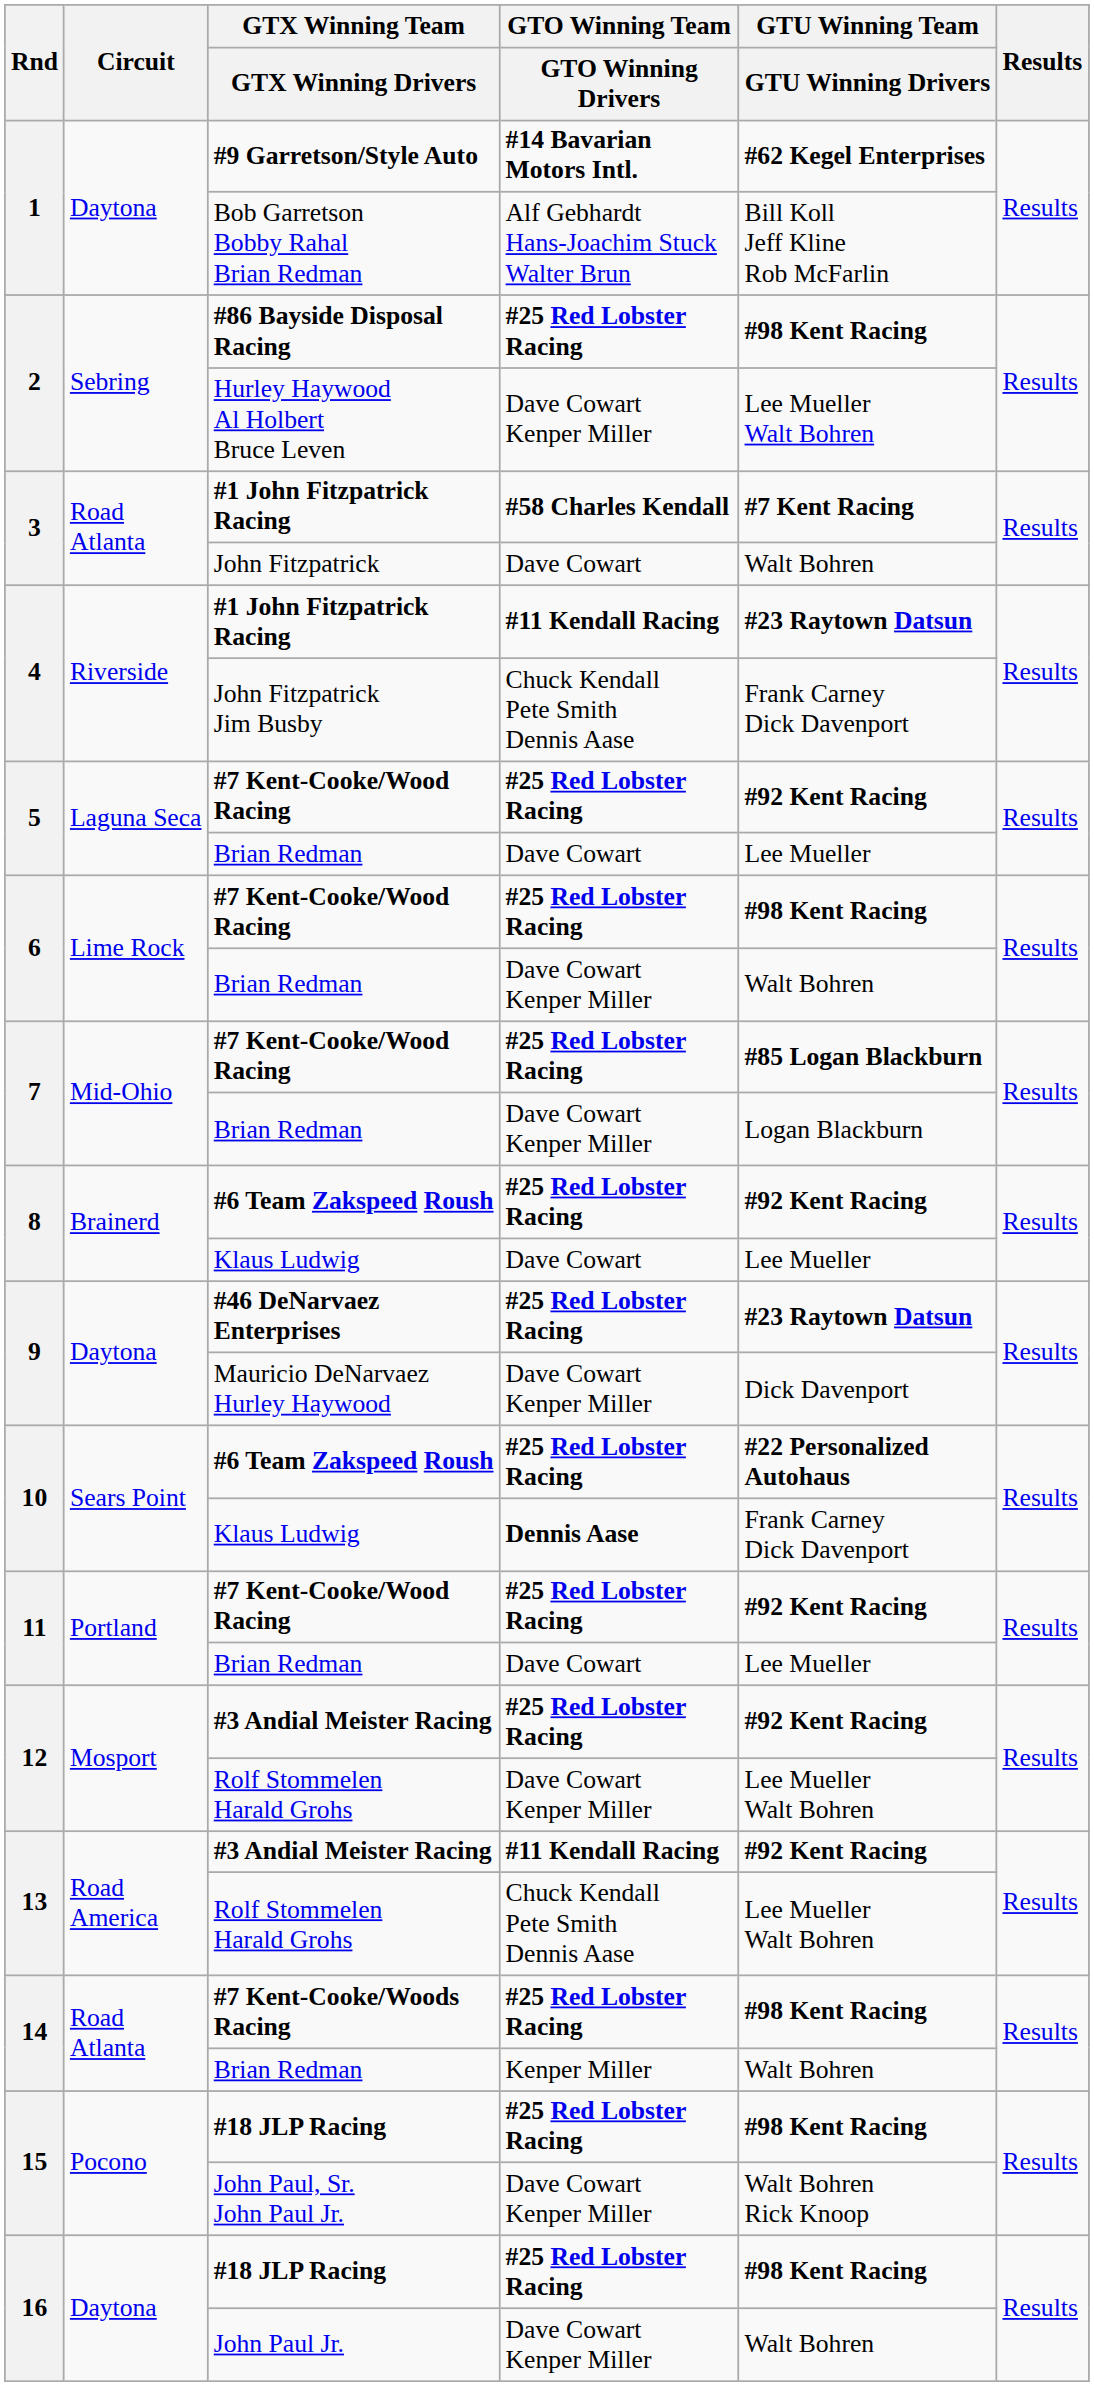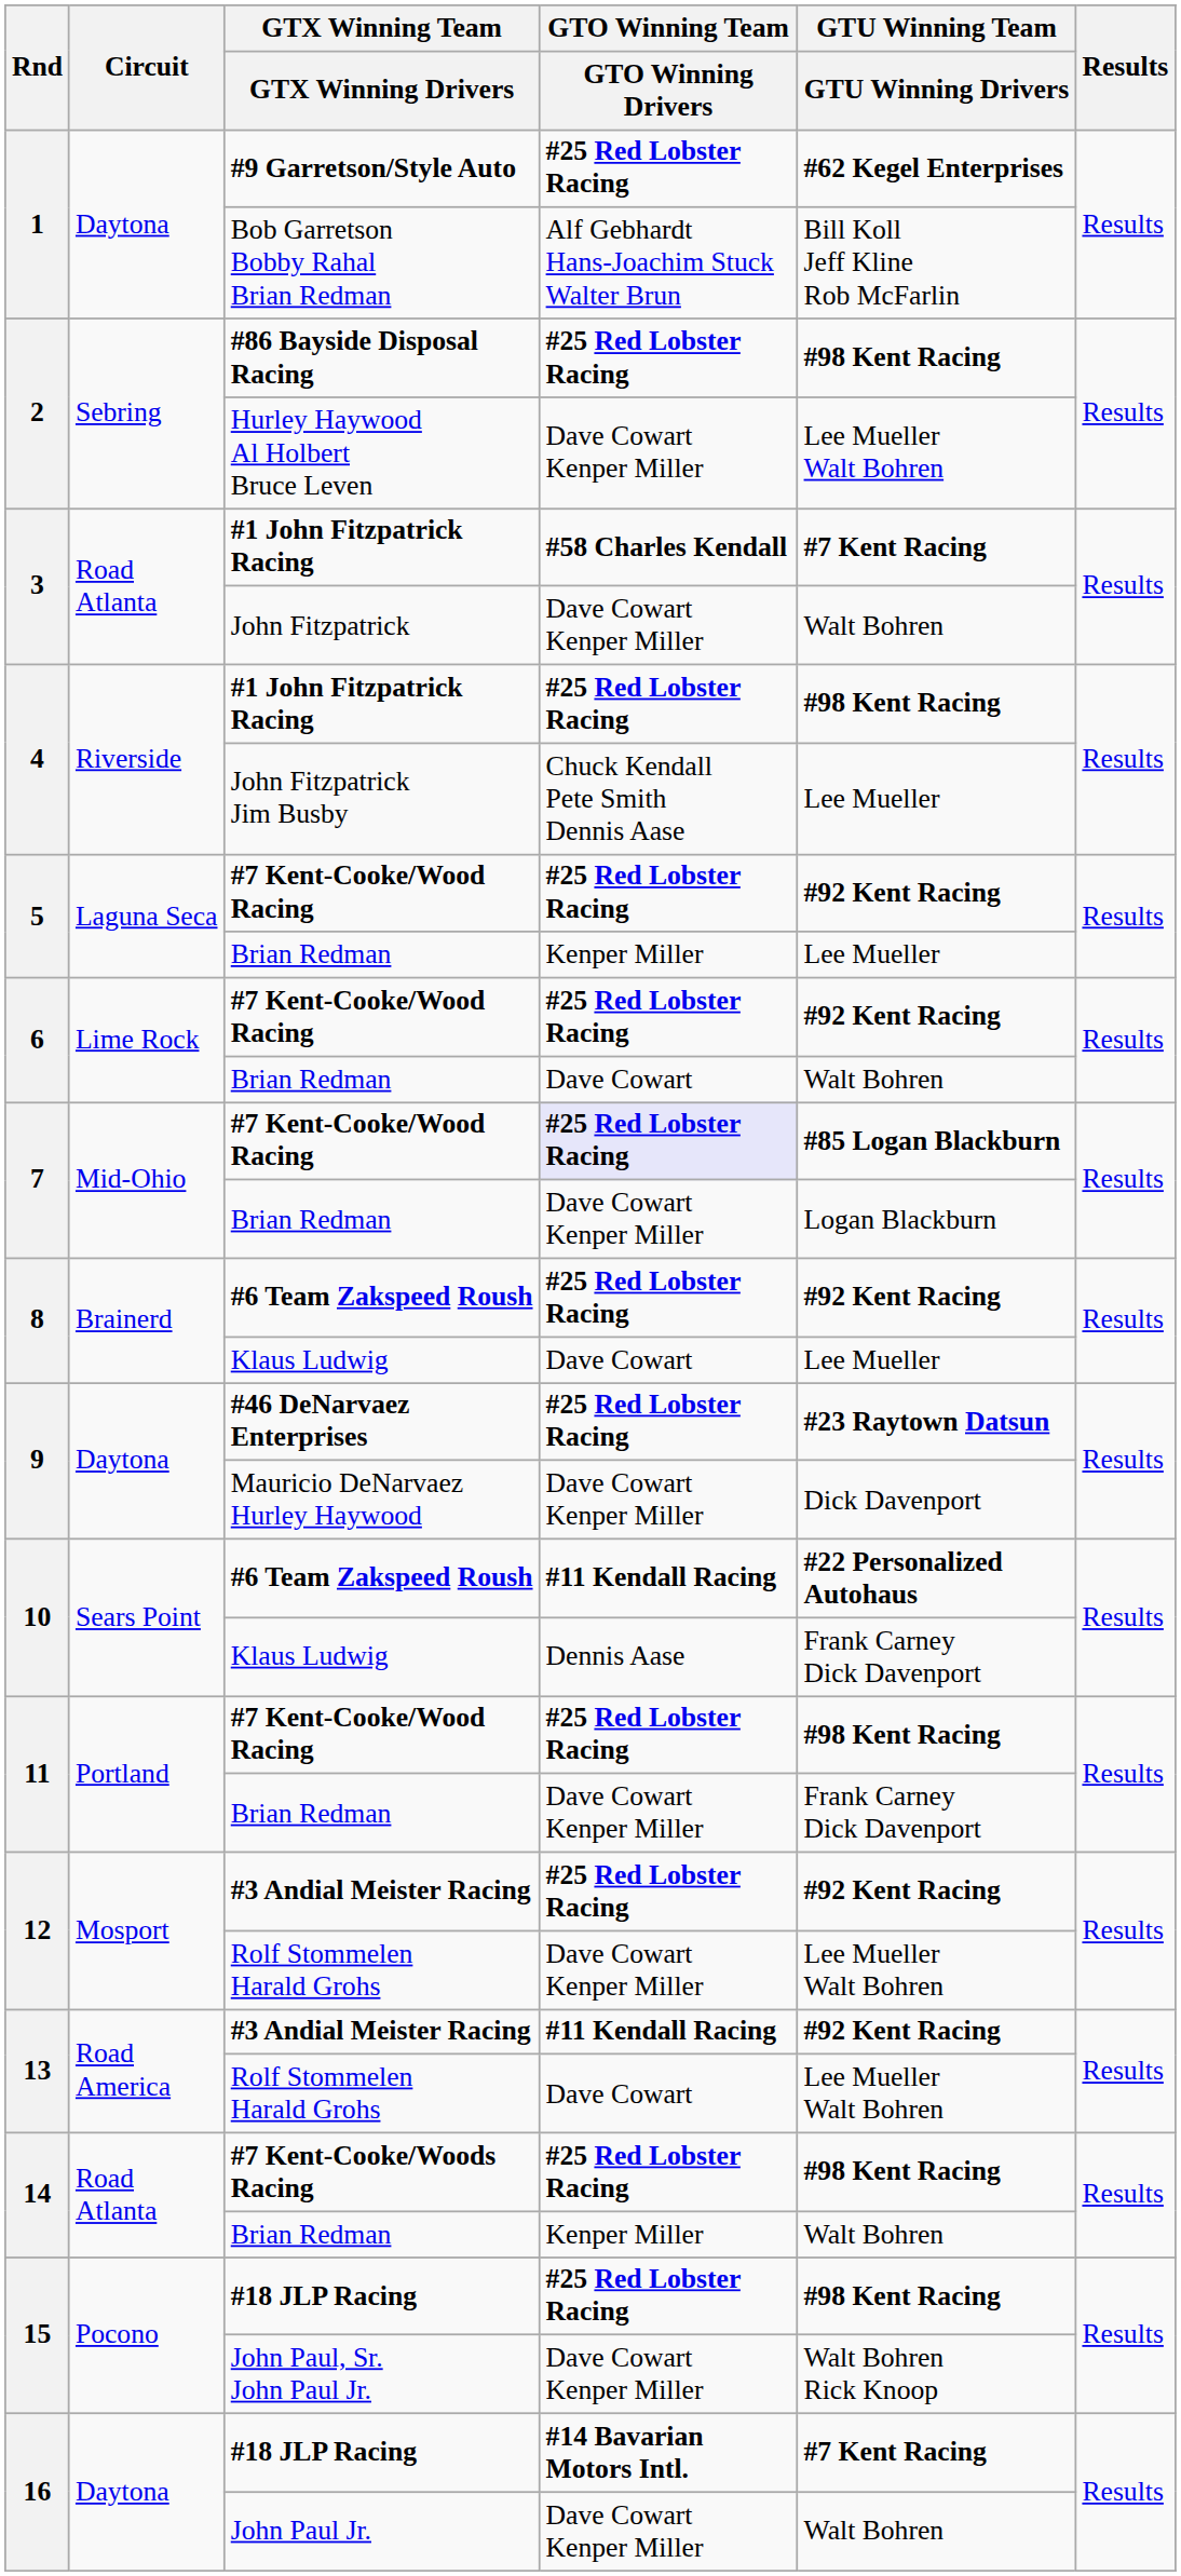 <table class="wikitable" style="font-size: 90%;">
 <tr>
 <th rowspan=2>Rnd</th>
 <th rowspan=2>Circuit</th>
 <th>GTX Winning Team</th>
 <th>GTO Winning Team</th>
 <th>GTU Winning Team</th>
 <th rowspan=2>Results</th>
 </tr>
 <tr>
 <th>GTX Winning Drivers</th>
 <th>GTO Winning Drivers</th>
 <th>GTU Winning Drivers</th>
 </tr>
 <tr>
 <th rowspan=2>1</th>
 <td rowspan=2><a href='#'>Daytona</a></td>
 <td><strong> #9 Garretson/Style Auto</strong></td>
-<td><strong> #14 Bavarian Motors Intl.</strong></td>
+<td><strong> #25 <a href='#'>Red Lobster</a> Racing</strong></td>
 <td><strong> #62 Kegel Enterprises</strong></td>
 <td rowspan=2><a href='#'>Results</a></td>
 </tr>
 <tr>
 <td> Bob Garretson<br> <a href='#'>Bobby Rahal</a><br> <a href='#'>Brian Redman</a></td>
 <td> Alf Gebhardt<br> <a href='#'>Hans-Joachim Stuck</a><br> <a href='#'>Walter Brun</a></td>
 <td> Bill Koll<br> Jeff Kline<br> Rob McFarlin</td>
 </tr>
 <tr>
 <th rowspan=2>2</th>
 <td rowspan=2><a href='#'>Sebring</a></td>
 <td><strong> #86 Bayside Disposal Racing</strong></td>
 <td><strong> #25 <a href='#'>Red Lobster</a> Racing</strong></td>
 <td><strong> #98 Kent Racing</strong></td>
 <td rowspan=2><a href='#'>Results</a></td>
 </tr>
 <tr>
 <td> <a href='#'>Hurley Haywood</a><br> <a href='#'>Al Holbert</a><br> Bruce Leven</td>
 <td> Dave Cowart<br> Kenper Miller</td>
 <td> Lee Mueller<br> <a href='#'>Walt Bohren</a></td>
 </tr>
 <tr>
 <th rowspan=2>3</th>
 <td rowspan=2><a href='#'>Road Atlanta</a></td>
 <td><strong> #1 John Fitzpatrick Racing</strong></td>
 <td><strong> #58 Charles Kendall</strong></td>
 <td><strong> #7 Kent Racing</strong></td>
 <td rowspan=2><a href='#'>Results</a></td>
 </tr>
 <tr>
 <td> John Fitzpatrick</td>
-<td> Dave Cowart</td>
+<td> Dave Cowart<br> Kenper Miller</td>
 <td> Walt Bohren</td>
 </tr>
 <tr>
 <th rowspan=2>4</th>
 <td rowspan=2><a href='#'>Riverside</a></td>
 <td><strong> #1 John Fitzpatrick Racing</strong></td>
-<td><strong> #11 Kendall Racing</strong></td>
-<td><strong> #23 Raytown <a href='#'>Datsun</a></strong></td>
+<td><strong> #25 <a href='#'>Red Lobster</a> Racing</strong></td>
+<td><strong> #98 Kent Racing</strong></td>
 <td rowspan=2><a href='#'>Results</a></td>
 </tr>
 <tr>
 <td> John Fitzpatrick<br> Jim Busby</td>
 <td> Chuck Kendall<br> Pete Smith<br> Dennis Aase</td>
-<td> Frank Carney<br> Dick Davenport</td>
+<td> Lee Mueller</td>
 </tr>
 <tr>
 <th rowspan=2>5</th>
 <td rowspan=2><a href='#'>Laguna Seca</a></td>
 <td><strong> #7 Kent-Cooke/Wood Racing</strong></td>
 <td><strong> #25 <a href='#'>Red Lobster</a> Racing</strong></td>
 <td><strong> #92 Kent Racing</strong></td>
 <td rowspan=2><a href='#'>Results</a></td>
 </tr>
 <tr>
 <td> <a href='#'>Brian Redman</a></td>
-<td> Dave Cowart</td>
+<td> Kenper Miller</td>
 <td> Lee Mueller</td>
 </tr>
 <tr>
 <th rowspan=2>6</th>
 <td rowspan=2><a href='#'>Lime Rock</a></td>
 <td><strong> #7 Kent-Cooke/Wood Racing</strong></td>
 <td><strong> #25 <a href='#'>Red Lobster</a> Racing</strong></td>
-<td><strong> #98 Kent Racing</strong></td>
+<td><strong> #92 Kent Racing</strong></td>
 <td rowspan=2><a href='#'>Results</a></td>
 </tr>
 <tr>
 <td> <a href='#'>Brian Redman</a></td>
-<td> Dave Cowart<br> Kenper Miller</td>
+<td> Dave Cowart</td>
 <td> Walt Bohren</td>
 </tr>
 <tr>
 <th rowspan=2>7</th>
 <td rowspan=2><a href='#'>Mid-Ohio</a></td>
 <td><strong> #7 Kent-Cooke/Wood Racing</strong></td>
-<td><strong> #25 <a href='#'>Red Lobster</a> Racing</strong></td>
+<td style="background: lavender;"><strong> #25 <a href='#'>Red Lobster</a> Racing</strong></td>
 <td><strong> #85 Logan Blackburn</strong></td>
 <td rowspan=2><a href='#'>Results</a></td>
 </tr>
 <tr>
 <td> <a href='#'>Brian Redman</a></td>
 <td> Dave Cowart<br> Kenper Miller</td>
 <td> Logan Blackburn</td>
 </tr>
 <tr>
 <th rowspan=2>8</th>
 <td rowspan=2><a href='#'>Brainerd</a></td>
 <td><strong> #6 Team <a href='#'>Zakspeed</a> <a href='#'>Roush</a></strong></td>
 <td><strong> #25 <a href='#'>Red Lobster</a> Racing</strong></td>
 <td><strong> #92 Kent Racing</strong></td>
 <td rowspan=2><a href='#'>Results</a></td>
 </tr>
 <tr>
 <td> <a href='#'>Klaus Ludwig</a></td>
 <td> Dave Cowart</td>
 <td> Lee Mueller</td>
 </tr>
 <tr>
 <th rowspan=2>9</th>
 <td rowspan=2><a href='#'>Daytona</a></td>
 <td><strong> #46 DeNarvaez Enterprises</strong></td>
 <td><strong> #25 <a href='#'>Red Lobster</a> Racing</strong></td>
 <td><strong> #23 Raytown <a href='#'>Datsun</a></strong></td>
 <td rowspan=2><a href='#'>Results</a></td>
 </tr>
 <tr>
 <td> Mauricio DeNarvaez<br> <a href='#'>Hurley Haywood</a></td>
 <td> Dave Cowart<br> Kenper Miller</td>
 <td> Dick Davenport</td>
 </tr>
 <tr>
 <th rowspan=2>10</th>
 <td rowspan=2><a href='#'>Sears Point</a></td>
 <td><strong> #6 Team <a href='#'>Zakspeed</a> <a href='#'>Roush</a></strong></td>
-<td><strong> #25 <a href='#'>Red Lobster</a> Racing</strong></td>
+<td><strong> #11 Kendall Racing</strong></td>
 <td><strong> #22 Personalized Autohaus</strong></td>
 <td rowspan=2><a href='#'>Results</a></td>
 </tr>
 <tr>
 <td> <a href='#'>Klaus Ludwig</a></td>
-<td><strong> Dennis Aase</strong></td>
+<td> Dennis Aase</td>
 <td> Frank Carney<br> Dick Davenport</td>
 </tr>
 <tr>
 <th rowspan=2>11</th>
 <td rowspan=2><a href='#'>Portland</a></td>
 <td><strong> #7 Kent-Cooke/Wood Racing</strong></td>
 <td><strong> #25 <a href='#'>Red Lobster</a> Racing</strong></td>
-<td><strong> #92 Kent Racing</strong></td>
+<td><strong> #98 Kent Racing</strong></td>
 <td rowspan=2><a href='#'>Results</a></td>
 </tr>
 <tr>
 <td> <a href='#'>Brian Redman</a></td>
-<td> Dave Cowart</td>
-<td> Lee Mueller</td>
+<td> Dave Cowart<br> Kenper Miller</td>
+<td> Frank Carney<br> Dick Davenport</td>
 </tr>
 <tr>
 <th rowspan=2>12</th>
 <td rowspan=2><a href='#'>Mosport</a></td>
 <td><strong> #3 Andial Meister Racing</strong></td>
 <td><strong> #25 <a href='#'>Red Lobster</a> Racing</strong></td>
 <td><strong> #92 Kent Racing</strong></td>
 <td rowspan=2><a href='#'>Results</a></td>
 </tr>
 <tr>
 <td> <a href='#'>Rolf Stommelen</a><br> <a href='#'>Harald Grohs</a></td>
 <td> Dave Cowart<br> Kenper Miller</td>
 <td> Lee Mueller<br> Walt Bohren</td>
 </tr>
 <tr>
 <th rowspan=2>13</th>
 <td rowspan=2><a href='#'>Road America</a></td>
 <td><strong> #3 Andial Meister Racing</strong></td>
 <td><strong> #11 Kendall Racing</strong></td>
 <td><strong> #92 Kent Racing</strong></td>
 <td rowspan=2><a href='#'>Results</a></td>
 </tr>
 <tr>
 <td> <a href='#'>Rolf Stommelen</a><br> <a href='#'>Harald Grohs</a></td>
-<td> Chuck Kendall<br> Pete Smith<br> Dennis Aase</td>
+<td> Dave Cowart</td>
 <td> Lee Mueller<br> Walt Bohren</td>
 </tr>
 <tr>
 <th rowspan=2>14</th>
 <td rowspan=2><a href='#'>Road Atlanta</a></td>
 <td><strong> #7 Kent-Cooke/Woods Racing</strong></td>
 <td><strong> #25 <a href='#'>Red Lobster</a> Racing</strong></td>
 <td><strong> #98 Kent Racing</strong></td>
 <td rowspan=2><a href='#'>Results</a></td>
 </tr>
 <tr>
 <td> <a href='#'>Brian Redman</a></td>
 <td> Kenper Miller</td>
 <td> Walt Bohren</td>
 </tr>
 <tr>
 <th rowspan=2>15</th>
 <td rowspan=2><a href='#'>Pocono</a></td>
 <td><strong> #18 JLP Racing</strong></td>
 <td><strong> #25 <a href='#'>Red Lobster</a> Racing</strong></td>
 <td><strong> #98 Kent Racing</strong></td>
 <td rowspan=2><a href='#'>Results</a></td>
 </tr>
 <tr>
 <td> <a href='#'>John Paul, Sr.</a><br> <a href='#'>John Paul Jr.</a></td>
 <td> Dave Cowart<br> Kenper Miller</td>
 <td> Walt Bohren<br> Rick Knoop</td>
 </tr>
 <tr>
 <th rowspan=2>16</th>
 <td rowspan=2><a href='#'>Daytona</a></td>
 <td><strong> #18 JLP Racing</strong></td>
-<td><strong> #25 <a href='#'>Red Lobster</a> Racing</strong></td>
-<td><strong> #98 Kent Racing</strong></td>
+<td><strong> #14 Bavarian Motors Intl.</strong></td>
+<td><strong> #7 Kent Racing</strong></td>
 <td rowspan=2><a href='#'>Results</a></td>
 </tr>
 <tr>
 <td> <a href='#'>John Paul Jr.</a></td>
 <td> Dave Cowart<br> Kenper Miller</td>
 <td> Walt Bohren</td>
 </tr>
 </table>
